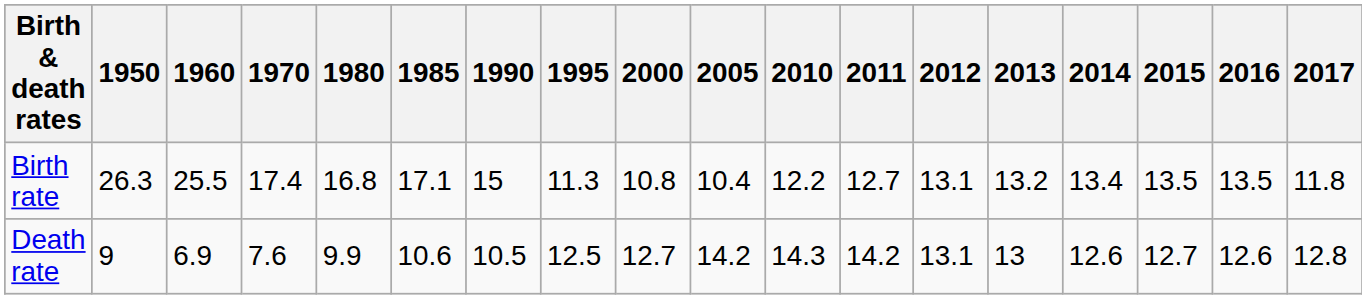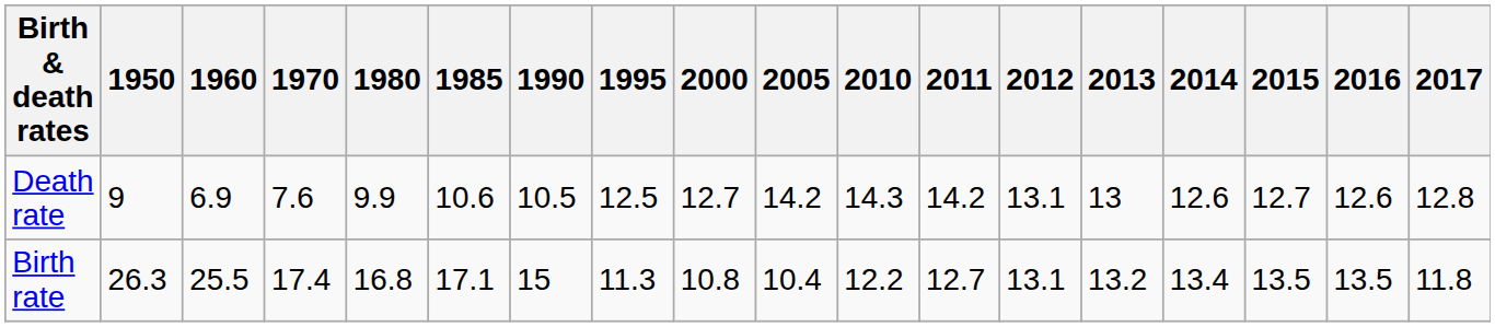 <table class="wikitable">
 <tr>
 <th>Birth & death rates</th>
 <th>1950</th>
 <th>1960</th>
 <th>1970</th>
 <th>1980</th>
 <th>1985</th>
 <th>1990</th>
 <th>1995</th>
 <th>2000</th>
 <th>2005</th>
 <th>2010</th>
 <th>2011</th>
 <th>2012</th>
 <th>2013</th>
 <th>2014</th>
 <th>2015</th>
 <th>2016</th>
 <th>2017</th>
 </tr>
 <tr>
+<td><a href='#'>Death rate</a></td>
+<td>9</td>
+<td>6.9</td>
+<td>7.6</td>
+<td>9.9</td>
+<td>10.6</td>
+<td>10.5</td>
+<td>12.5</td>
+<td>12.7</td>
+<td>14.2</td>
+<td>14.3</td>
+<td>14.2</td>
+<td>13.1</td>
+<td>13</td>
+<td>12.6</td>
+<td>12.7</td>
+<td>12.6</td>
+<td>12.8</td>
+</tr>
+<tr>
 <td><a href='#'>Birth rate</a></td>
 <td>26.3</td>
 <td>25.5</td>
 <td>17.4</td>
 <td>16.8</td>
 <td>17.1</td>
 <td>15</td>
 <td>11.3</td>
 <td>10.8</td>
 <td>10.4</td>
 <td>12.2</td>
 <td>12.7</td>
 <td>13.1</td>
 <td>13.2</td>
 <td>13.4</td>
 <td>13.5</td>
 <td>13.5</td>
 <td>11.8</td>
 </tr>
-<tr>
-<td><a href='#'>Death rate</a></td>
-<td>9</td>
-<td>6.9</td>
-<td>7.6</td>
-<td>9.9</td>
-<td>10.6</td>
-<td>10.5</td>
-<td>12.5</td>
-<td>12.7</td>
-<td>14.2</td>
-<td>14.3</td>
-<td>14.2</td>
-<td>13.1</td>
-<td>13</td>
-<td>12.6</td>
-<td>12.7</td>
-<td>12.6</td>
-<td>12.8</td>
-</tr>
 </table>
